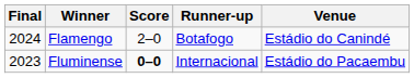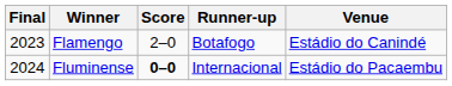 <table class="wikitable sortable">
 <tr>
 <th>Final</th>
 <th>Winner</th>
 <th>Score</th>
 <th>Runner-up</th>
 <th>Venue</th>
 </tr>
 <tr>
-<td align="center">2024</td>
+<td align="center">2023</td>
 <td><a href='#'>Flamengo</a></td>
 <td align="center">2–0</td>
 <td><a href='#'>Botafogo</a></td>
 <td><a href='#'>Estádio do Canindé</a></td>
 </tr>
 <tr>
-<td align="center">2023</td>
+<td align="center">2024</td>
 <td><a href='#'>Fluminense</a></td>
 <td align="center"><strong>0–0 <br> </strong></td>
 <td><a href='#'>Internacional</a></td>
 <td><a href='#'>Estádio do Pacaembu</a></td>
 </tr>
 </table>
